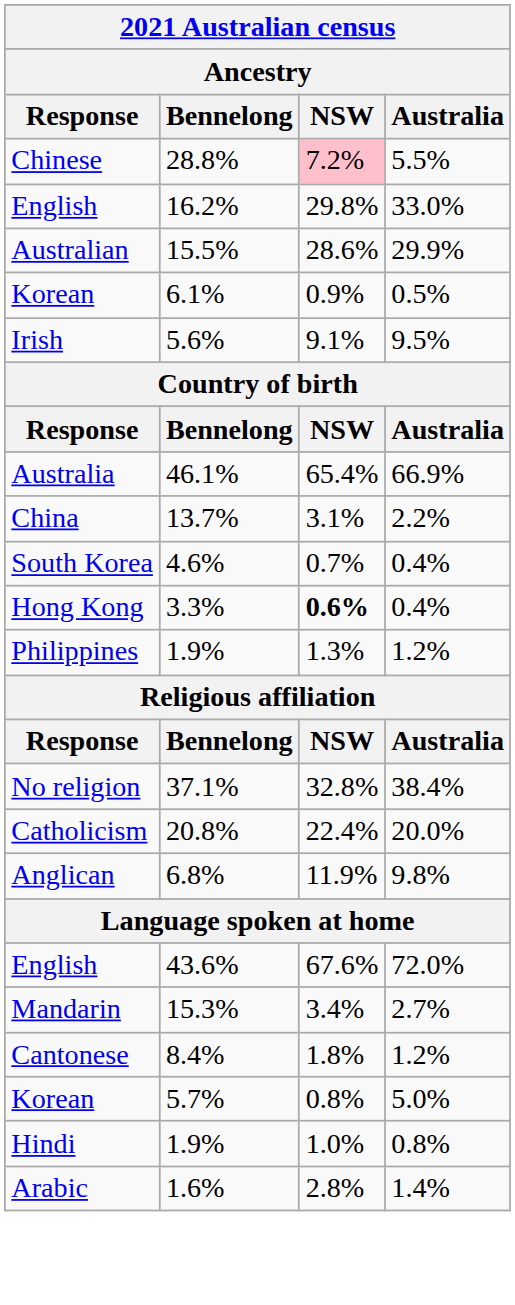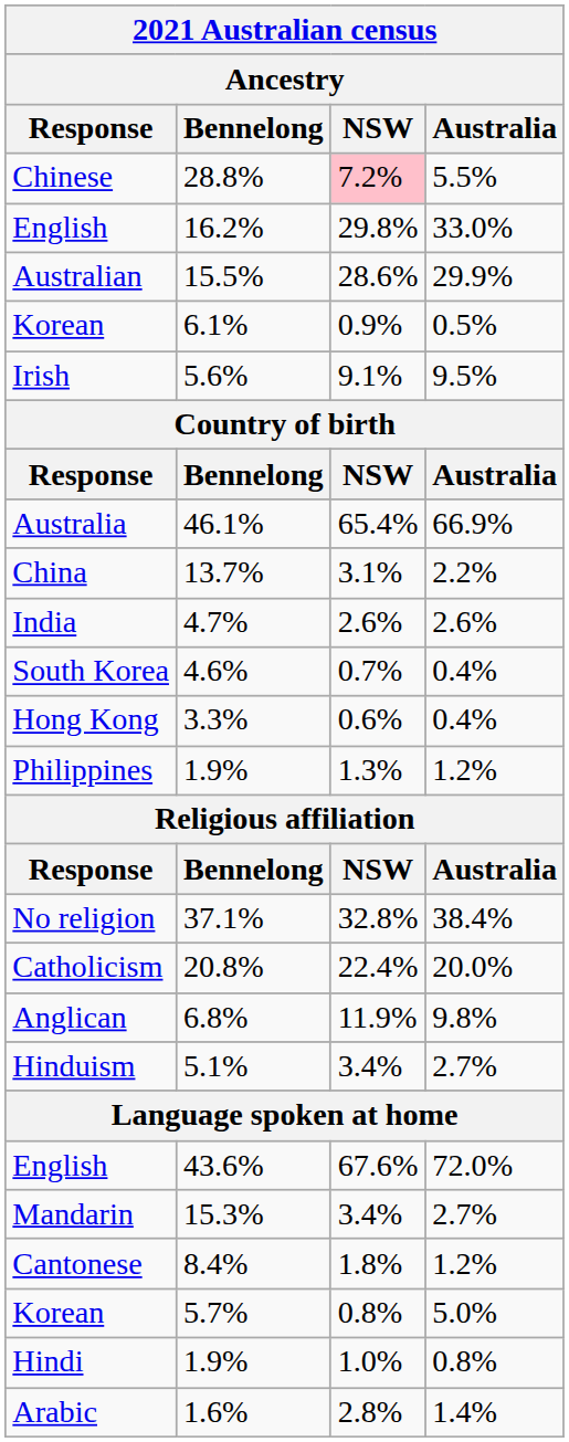 <table class="wikitable">
 <tr>
 <th colspan="4"><a href='#'>2021 Australian census</a></th>
 </tr>
 <tr>
 <th colspan="4">Ancestry</th>
 </tr>
 <tr>
 <th>Response</th>
 <th>Bennelong</th>
 <th>NSW</th>
 <th>Australia</th>
 </tr>
 <tr>
 <td><a href='#'>Chinese</a></td>
 <td>28.8%</td>
 <td style="background: pink;">7.2%</td>
 <td>5.5%</td>
 </tr>
 <tr>
 <td><a href='#'>English</a></td>
 <td>16.2%</td>
 <td>29.8%</td>
 <td>33.0%</td>
 </tr>
 <tr>
 <td><a href='#'>Australian</a></td>
 <td>15.5%</td>
 <td>28.6%</td>
 <td>29.9%</td>
 </tr>
 <tr>
 <td><a href='#'>Korean</a></td>
 <td>6.1%</td>
 <td>0.9%</td>
 <td>0.5%</td>
 </tr>
 <tr>
 <td><a href='#'>Irish</a></td>
 <td>5.6%</td>
 <td>9.1%</td>
 <td>9.5%</td>
 </tr>
 <tr>
 <th colspan="4">Country of birth</th>
 </tr>
 <tr>
 <th>Response</th>
 <th>Bennelong</th>
 <th>NSW</th>
 <th>Australia</th>
 </tr>
 <tr>
 <td><a href='#'>Australia</a></td>
 <td>46.1%</td>
 <td>65.4%</td>
 <td>66.9%</td>
 </tr>
 <tr>
 <td><a href='#'>China</a></td>
 <td>13.7%</td>
 <td>3.1%</td>
 <td>2.2%</td>
 </tr>
 <tr>
+<td><a href='#'>India</a></td>
+<td>4.7%</td>
+<td>2.6%</td>
+<td>2.6%</td>
+</tr>
+<tr>
 <td><a href='#'>South Korea</a></td>
 <td>4.6%</td>
 <td>0.7%</td>
 <td>0.4%</td>
 </tr>
 <tr>
 <td><a href='#'>Hong Kong</a></td>
 <td>3.3%</td>
-<td><strong>0.6%</strong></td>
+<td>0.6%</td>
 <td>0.4%</td>
 </tr>
 <tr>
 <td><a href='#'>Philippines</a></td>
 <td>1.9%</td>
 <td>1.3%</td>
 <td>1.2%</td>
 </tr>
 <tr>
 <th colspan="4">Religious affiliation</th>
 </tr>
 <tr>
 <th>Response</th>
 <th>Bennelong</th>
 <th>NSW</th>
 <th>Australia</th>
 </tr>
 <tr>
 <td><a href='#'>No religion</a></td>
 <td>37.1%</td>
 <td>32.8%</td>
 <td>38.4%</td>
 </tr>
 <tr>
 <td><a href='#'>Catholicism</a></td>
 <td>20.8%</td>
 <td>22.4%</td>
 <td>20.0%</td>
 </tr>
 <tr>
 <td><a href='#'>Anglican</a></td>
 <td>6.8%</td>
 <td>11.9%</td>
 <td>9.8%</td>
+</tr>
+<tr>
+<td><a href='#'>Hinduism</a></td>
+<td>5.1%</td>
+<td>3.4%</td>
+<td>2.7%</td>
 </tr>
 <tr>
 <th colspan="4">Language spoken at home</th>
 </tr>
 <tr>
 <td><a href='#'>English</a></td>
 <td>43.6%</td>
 <td>67.6%</td>
 <td>72.0%</td>
 </tr>
 <tr>
 <td><a href='#'>Mandarin</a></td>
 <td>15.3%</td>
 <td>3.4%</td>
 <td>2.7%</td>
 </tr>
 <tr>
 <td><a href='#'>Cantonese</a></td>
 <td>8.4%</td>
 <td>1.8%</td>
 <td>1.2%</td>
 </tr>
 <tr>
 <td><a href='#'>Korean</a></td>
 <td>5.7%</td>
 <td>0.8%</td>
 <td>5.0%</td>
 </tr>
 <tr>
 <td><a href='#'>Hindi</a></td>
 <td>1.9%</td>
 <td>1.0%</td>
 <td>0.8%</td>
 </tr>
 <tr>
 <td><a href='#'>Arabic</a></td>
 <td>1.6%</td>
 <td>2.8%</td>
 <td>1.4%</td>
 </tr>
 </table>
